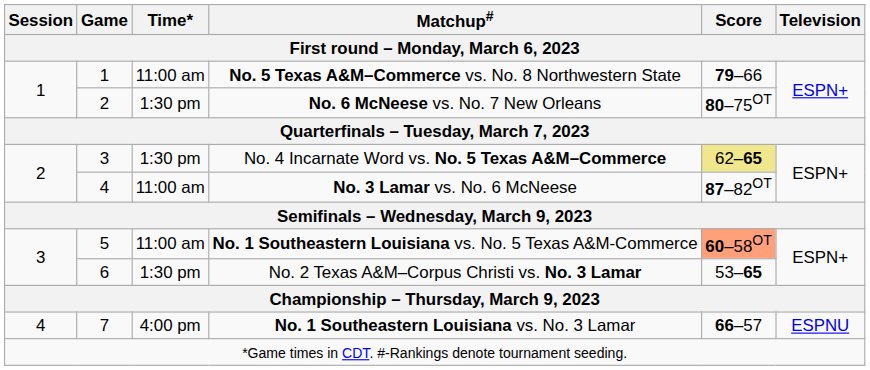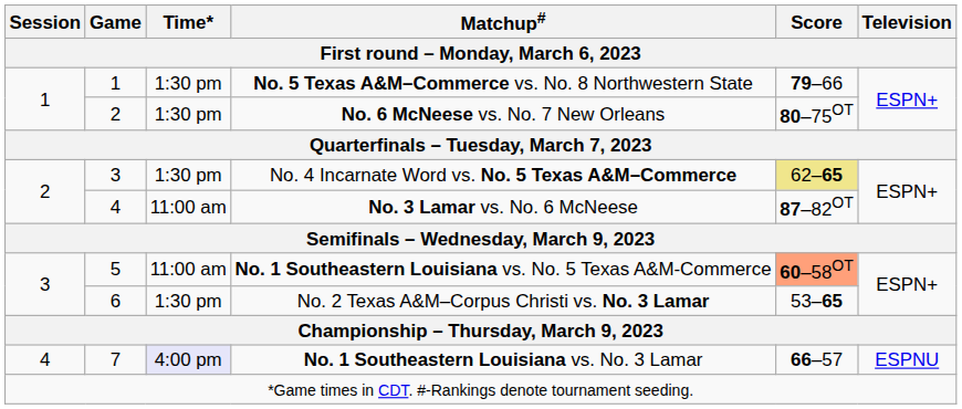 <table class="wikitable" style="font-size: 95%;text-align:center">
 <tr>
 <th>Session</th>
 <th>Game</th>
 <th>Time*</th>
 <th>Matchup<sup>#</sup></th>
 <th>Score</th>
 <th>Television</th>
 </tr>
 <tr>
 <th colspan="6">First round – Monday, March 6, 2023</th>
 </tr>
 <tr>
 <td rowspan="2">1</td>
 <td>1</td>
-<td>11:00 am</td>
+<td>1:30 pm</td>
 <td><strong>No. 5 Texas A&M–Commerce</strong> vs. No. 8 Northwestern State</td>
 <td><strong>79</strong>–66</td>
 <td rowspan="2"><a href='#'>ESPN+</a></td>
 </tr>
 <tr>
 <td>2</td>
 <td>1:30 pm</td>
 <td><strong>No. 6 McNeese</strong> vs. No. 7 New Orleans</td>
 <td><strong>80</strong>–75<sup>OT</sup></td>
 </tr>
 <tr>
 <th colspan="6">Quarterfinals – Tuesday, March 7, 2023</th>
 </tr>
 <tr>
 <td rowspan="2">2</td>
 <td>3</td>
 <td>1:30 pm</td>
 <td>No. 4 Incarnate Word vs. <strong>No. 5 Texas A&M–Commerce</strong></td>
 <td style="background: khaki;">62–<strong>65</strong></td>
 <td rowspan="2">ESPN+</td>
 </tr>
 <tr>
 <td>4</td>
 <td>11:00 am</td>
 <td><strong>No. 3 Lamar</strong> vs. No. 6 McNeese</td>
 <td><strong>87</strong>–82<sup>OT</sup></td>
 </tr>
 <tr>
 <th colspan="6">Semifinals – Wednesday, March 9, 2023</th>
 </tr>
 <tr>
 <td rowspan="2">3</td>
 <td>5</td>
 <td>11:00 am</td>
 <td><strong>No. 1 Southeastern Louisiana</strong> vs. No. 5 Texas A&M-Commerce</td>
 <td style="background: lightsalmon;"><strong>60</strong>–58<sup>OT</sup></td>
 <td rowspan="2">ESPN+</td>
 </tr>
 <tr>
 <td>6</td>
 <td>1:30 pm</td>
 <td>No. 2 Texas A&M–Corpus Christi vs. <strong>No. 3 Lamar</strong></td>
 <td>53–<strong>65</strong></td>
 </tr>
 <tr>
 <th colspan="6">Championship – Thursday, March 9, 2023</th>
 </tr>
 <tr>
 <td rowspan="1">4</td>
 <td>7</td>
-<td>4:00 pm</td>
+<td style="background: lavender;">4:00 pm</td>
 <td><strong>No. 1 Southeastern Louisiana</strong> vs. No. 3 Lamar</td>
 <td><strong>66</strong>–57</td>
 <td rowspan="1"><a href='#'>ESPNU</a></td>
 </tr>
 <tr>
 <td colspan="6"><small>*Game times in <a href='#'>CDT</a>. #-Rankings denote tournament seeding.</small></td>
 </tr>
 </table>
